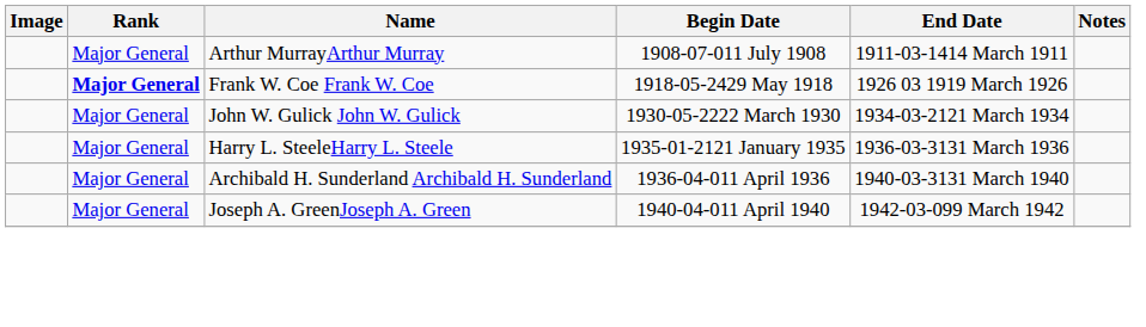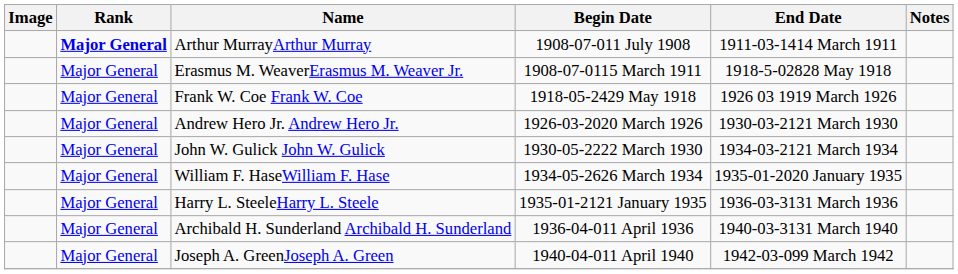 <table class="wikitable sortable">
 <tr>
 <th class=unsortable>Image</th>
 <th class=unsortable>Rank</th>
 <th>Name</th>
 <th>Begin Date</th>
 <th>End Date</th>
 <th class=unsortable>Notes</th>
 </tr>
 <tr>
 <td></td>
-<td><a href='#'>Major General</a></td>
+<td><strong><a href='#'>Major General</a></strong></td>
 <td><span>Arthur Murray</span><a href='#'>Arthur Murray</a></td>
 <td align=center><span>1908-07-01</span>1 July 1908</td>
 <td align=center><span>1911-03-14</span>14 March 1911</td>
 <td></td>
 </tr>
 <tr>
 <td></td>
-<td><strong><a href='#'>Major General</a></strong></td>
+<td><a href='#'>Major General</a></td>
+<td><span>Erasmus M. Weaver</span><a href='#'>Erasmus M. Weaver Jr.</a></td>
+<td align=center><span>1908-07-01</span>15 March 1911</td>
+<td align=center><span>1918-5-028</span>28 May 1918</td>
+<td></td>
+</tr>
+<tr>
+<td></td>
+<td><a href='#'>Major General</a></td>
 <td><span>Frank W. Coe </span><a href='#'>Frank W. Coe</a></td>
 <td align=center><span>1918-05-24</span>29 May 1918</td>
 <td align=center><span>1926 03 19</span>19 March 1926</td>
 <td></td>
 </tr>
 <tr>
 <td></td>
 <td><a href='#'>Major General</a></td>
+<td><span>Andrew Hero Jr. </span><a href='#'>Andrew Hero Jr.</a></td>
+<td align=center><span>1926-03-20</span>20 March 1926</td>
+<td align=center><span>1930-03-21</span>21 March 1930</td>
+<td></td>
+</tr>
+<tr>
+<td></td>
+<td><a href='#'>Major General</a></td>
 <td><span>John W. Gulick </span><a href='#'>John W. Gulick</a></td>
 <td align=center><span>1930-05-22</span>22 March 1930</td>
 <td align=center><span>1934-03-21</span>21 March 1934</td>
+<td></td>
+</tr>
+<tr>
+<td></td>
+<td><a href='#'>Major General</a></td>
+<td><span>William F. Hase</span><a href='#'>William F. Hase</a></td>
+<td align=center><span>1934-05-26</span>26 March 1934</td>
+<td align=center><span>1935-01-20</span>20 January 1935</td>
 <td></td>
 </tr>
 <tr>
 <td></td>
 <td><a href='#'>Major General</a></td>
 <td><span>Harry L. Steele</span><a href='#'>Harry L. Steele</a></td>
 <td align=center><span>1935-01-21</span>21 January 1935</td>
 <td align=center><span>1936-03-31</span>31 March 1936</td>
 <td></td>
 </tr>
 <tr>
 <td></td>
 <td><a href='#'>Major General</a></td>
 <td><span>Archibald H. Sunderland </span><a href='#'>Archibald H. Sunderland</a></td>
 <td align=center><span>1936-04-01</span>1 April 1936</td>
 <td align=center><span>1940-03-31</span>31 March 1940</td>
 <td></td>
 </tr>
 <tr>
 <td></td>
 <td><a href='#'>Major General</a></td>
 <td><span>Joseph A. Green</span><a href='#'>Joseph A. Green</a></td>
 <td align=center><span>1940-04-01</span>1 April 1940</td>
 <td align=center><span>1942-03-09</span>9 March 1942</td>
 <td></td>
 </tr>
 <tr>
 </tr>
 </table>
